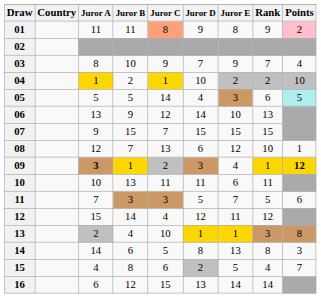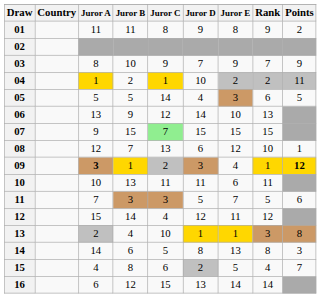 <table class="sortable wikitable collapsible plainrowheaders" style="text-align:center;">
 <tr>
 </tr>
 <tr>
 <th scope="col">Draw</th>
 <th scope="col">Country</th>
 <th scope="col"><small>Juror A</small></th>
 <th scope="col"><small>Juror B</small></th>
 <th scope="col"><small>Juror C</small></th>
 <th scope="col"><small>Juror D</small></th>
 <th scope="col"><small>Juror E</small></th>
 <th scope="col">Rank</th>
 <th scope="col">Points</th>
 </tr>
 <tr>
 <th scope="row" style="text-align:center;">01</th>
 <td style="text-align:left;"></td>
 <td>11</td>
 <td>11</td>
-<td style="background: lightsalmon;">8</td>
+<td>8</td>
 <td>9</td>
 <td>8</td>
 <td>9</td>
-<td style="background: pink;">2</td>
+<td>2</td>
 </tr>
 <tr class="sortbottom">
 <th scope="row" style="text-align:center;">02</th>
 <td style="text-align:left;"></td>
 <td style="background:#AAAAAA;"></td>
 <td style="background:#AAAAAA;"></td>
 <td style="background:#AAAAAA;"></td>
 <td style="background:#AAAAAA;"></td>
 <td style="background:#AAAAAA;"></td>
 <td style="background:#AAAAAA;"></td>
 <td style="background:#AAAAAA;"></td>
 </tr>
 <tr>
 <th scope="row" style="text-align:center;">03</th>
 <td style="text-align:left;"></td>
 <td>8</td>
 <td>10</td>
 <td>9</td>
 <td>7</td>
 <td>9</td>
 <td>7</td>
-<td>4</td>
+<td>9</td>
 </tr>
 <tr>
 <th scope="row" style="text-align:center;">04</th>
 <td style="text-align:left;"></td>
 <td style="background:gold;">1</td>
 <td>2</td>
 <td style="background:gold;">1</td>
 <td>10</td>
 <td style="background:silver;">2</td>
 <td style="background:silver;">2</td>
-<td style="background:silver;">10</td>
+<td style="background:silver;">11</td>
 </tr>
 <tr>
 <th scope="row" style="text-align:center;">05</th>
 <td style="text-align:left;"></td>
 <td>5</td>
 <td>5</td>
 <td>14</td>
 <td>4</td>
 <td style="background:#CC9966;">3</td>
 <td>6</td>
-<td style="background: paleturquoise;">5</td>
+<td>5</td>
 </tr>
 <tr>
 <th scope="row" style="text-align:center;">06</th>
 <td style="text-align:left;"></td>
 <td>13</td>
 <td>9</td>
 <td>12</td>
 <td>14</td>
 <td>10</td>
 <td>13</td>
 <td style="background:#AAAAAA;"></td>
 </tr>
 <tr>
 <th scope="row" style="text-align:center;">07</th>
 <td style="text-align:left;"></td>
 <td>9</td>
 <td>15</td>
-<td>7</td>
+<td style="background: lightgreen;">7</td>
 <td>15</td>
 <td>15</td>
 <td>15</td>
 <td style="background:#AAAAAA;"></td>
 </tr>
 <tr>
 <th scope="row" style="text-align:center;">08</th>
 <td style="text-align:left;"></td>
 <td>12</td>
 <td>7</td>
 <td>13</td>
 <td>6</td>
 <td>12</td>
 <td>10</td>
 <td>1</td>
 </tr>
 <tr>
 <th scope="row" style="text-align:center;">09</th>
 <td style="text-align:left;"></td>
 <td style="background:#CC9966;"><strong>3</strong></td>
 <td style="background:gold;">1</td>
 <td style="background:silver;">2</td>
 <td style="background:#CC9966;">3</td>
 <td>4</td>
 <td style="background:gold;">1</td>
 <td style="background:gold;"><strong>12</strong></td>
 </tr>
 <tr>
 <th scope="row" style="text-align:center;">10</th>
 <td style="text-align:left;"></td>
 <td>10</td>
 <td>13</td>
 <td>11</td>
 <td>11</td>
 <td>6</td>
 <td>11</td>
 <td style="background:#AAAAAA;"></td>
 </tr>
 <tr>
 <th scope="row" style="text-align:center;">11</th>
 <td style="text-align:left;"></td>
 <td>7</td>
 <td style="background:#CC9966;">3</td>
 <td style="background:#CC9966;">3</td>
 <td>5</td>
 <td>7</td>
 <td>5</td>
 <td>6</td>
 </tr>
 <tr>
 <th scope="row" style="text-align:center;">12</th>
 <td style="text-align:left;"></td>
 <td>15</td>
 <td>14</td>
 <td>4</td>
 <td>12</td>
 <td>11</td>
 <td>12</td>
 <td style="background:#AAAAAA;"></td>
 </tr>
 <tr>
 <th scope="row" style="text-align:center;">13</th>
 <td style="text-align:left;"></td>
 <td style="background:silver;">2</td>
 <td>4</td>
 <td>10</td>
 <td style="background:gold;">1</td>
 <td style="background:gold;">1</td>
 <td style="background:#CC9966;">3</td>
 <td style="background:#CC9966;">8</td>
 </tr>
 <tr>
 <th scope="row" style="text-align:center;">14</th>
 <td style="text-align:left;"></td>
 <td>14</td>
 <td>6</td>
 <td>5</td>
 <td>8</td>
 <td>13</td>
 <td>8</td>
 <td>3</td>
 </tr>
 <tr>
 <th scope="row" style="text-align:center;">15</th>
 <td style="text-align:left;"></td>
 <td>4</td>
 <td>8</td>
 <td>6</td>
 <td style="background:silver;">2</td>
 <td>5</td>
 <td>4</td>
 <td>7</td>
 </tr>
 <tr>
 <th scope="row" style="text-align:center;">16</th>
 <td style="text-align:left;"></td>
 <td>6</td>
 <td>12</td>
 <td>15</td>
 <td>13</td>
 <td>14</td>
 <td>14</td>
 <td style="background:#AAAAAA;"></td>
 </tr>
 </table>
